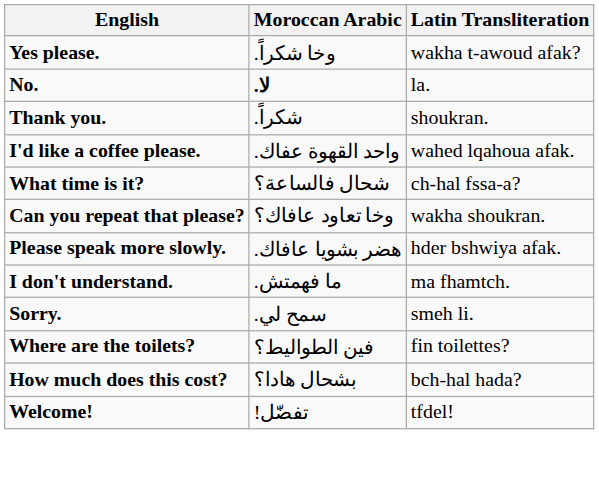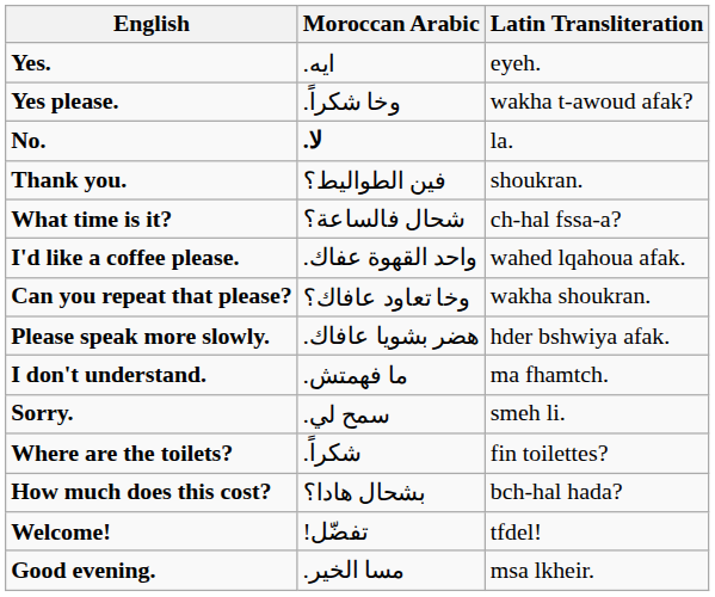 <table class="wikitable">
 <tr>
 <th>English</th>
 <th>Moroccan Arabic</th>
 <th>Latin Transliteration</th>
+</tr>
+<tr>
+<td><strong>Yes.</strong></td>
+<td>.ايه</td>
+<td>eyeh.</td>
 </tr>
 <tr>
 <td><strong>Yes please.</strong></td>
 <td>.وخا شكراً</td>
 <td>wakha t-awoud afak?</td>
 </tr>
 <tr>
 <td><strong>No.</strong></td>
 <td><strong>.لا</strong></td>
 <td>la.</td>
 </tr>
 <tr>
 <td><strong>Thank you.</strong></td>
-<td>.شكراً</td>
+<td>فين الطواليط؟</td>
 <td>shoukran.</td>
+</tr>
+<tr>
+<td><strong>What time is it?</strong></td>
+<td>شحال فالساعة؟</td>
+<td>ch-hal fssa-a?</td>
 </tr>
 <tr>
 <td><strong>I'd like a coffee please.</strong></td>
 <td>.واحد القهوة عفاك</td>
 <td>wahed lqahoua afak.</td>
-</tr>
-<tr>
-<td><strong>What time is it?</strong></td>
-<td>شحال فالساعة؟</td>
-<td>ch-hal fssa-a?</td>
 </tr>
 <tr>
 <td><strong>Can you repeat that please?</strong></td>
 <td>وخا تعاود عافاك؟</td>
 <td>wakha shoukran.</td>
 </tr>
 <tr>
 <td><strong>Please speak more slowly.</strong></td>
 <td>.هضر بشويا عافاك</td>
 <td>hder bshwiya afak.</td>
 </tr>
 <tr>
 <td><strong>I don't understand.</strong></td>
 <td>.ما فهمتش</td>
 <td>ma fhamtch.</td>
 </tr>
 <tr>
 <td><strong>Sorry.</strong></td>
 <td>.سمح لي</td>
 <td>smeh li.</td>
 </tr>
 <tr>
 <td><strong>Where are the toilets?</strong></td>
-<td>فين الطواليط؟</td>
+<td>.شكراً</td>
 <td>fin toilettes?</td>
 </tr>
 <tr>
 <td><strong>How much does this cost?</strong></td>
 <td>بشحال هادا؟</td>
 <td>bch-hal hada?</td>
 </tr>
 <tr>
 <td><strong>Welcome!</strong></td>
 <td>!تفضّل</td>
 <td>tfdel!</td>
 </tr>
+<tr>
+<td><strong>Good evening.</strong></td>
+<td>.مسا الخير</td>
+<td>msa lkheir.</td>
+</tr>
 </table>
